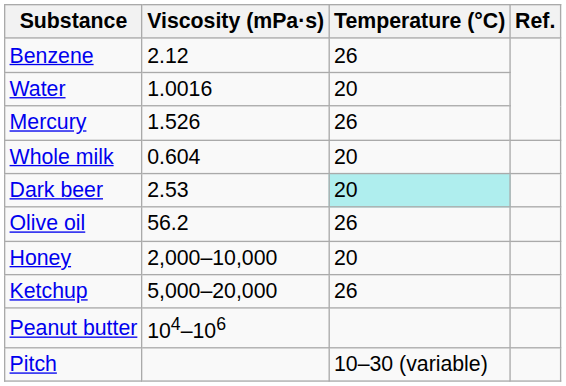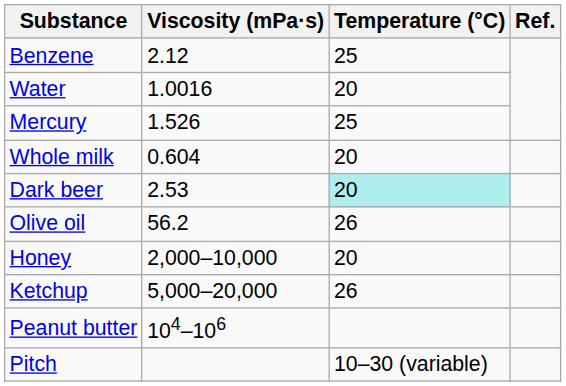 <table class="wikitable">
 <tr style="background:#efefef;">
 <th>Substance</th>
 <th>Viscosity (mPa·s)</th>
 <th>Temperature (°C)</th>
 <th>Ref.</th>
 </tr>
 <tr>
 <td><a href='#'>Benzene</a></td>
 <td>2.12</td>
-<td>26</td>
+<td>25</td>
 <td rowspan="3"></td>
 </tr>
 <tr>
 <td><a href='#'>Water</a></td>
 <td>1.0016</td>
 <td>20</td>
 </tr>
 <tr>
 <td><a href='#'>Mercury</a></td>
 <td>1.526</td>
-<td>26</td>
+<td>25</td>
 </tr>
 <tr>
 <td><a href='#'>Whole milk</a></td>
 <td>0.604</td>
 <td>20</td>
 <td></td>
 </tr>
 <tr>
 <td><a href='#'>Dark beer</a></td>
 <td>2.53</td>
 <td style="background: paleturquoise;">20</td>
 <td></td>
 </tr>
 <tr>
 <td><a href='#'>Olive oil</a></td>
 <td>56.2</td>
 <td>26</td>
 <td></td>
 </tr>
 <tr>
 <td><a href='#'>Honey</a></td>
 <td> 2,000–10,000</td>
 <td>20</td>
 <td></td>
 </tr>
 <tr>
 <td><a href='#'>Ketchup</a></td>
 <td> 5,000–20,000</td>
 <td>26</td>
 <td></td>
 </tr>
 <tr>
 <td><a href='#'>Peanut butter</a></td>
 <td> 10<sup>4</sup>–10<sup>6</sup></td>
 <td></td>
 <td></td>
 </tr>
 <tr>
 <td><a href='#'>Pitch</a></td>
 <td></td>
 <td>10–30 (variable)</td>
 <td></td>
 </tr>
 </table>
